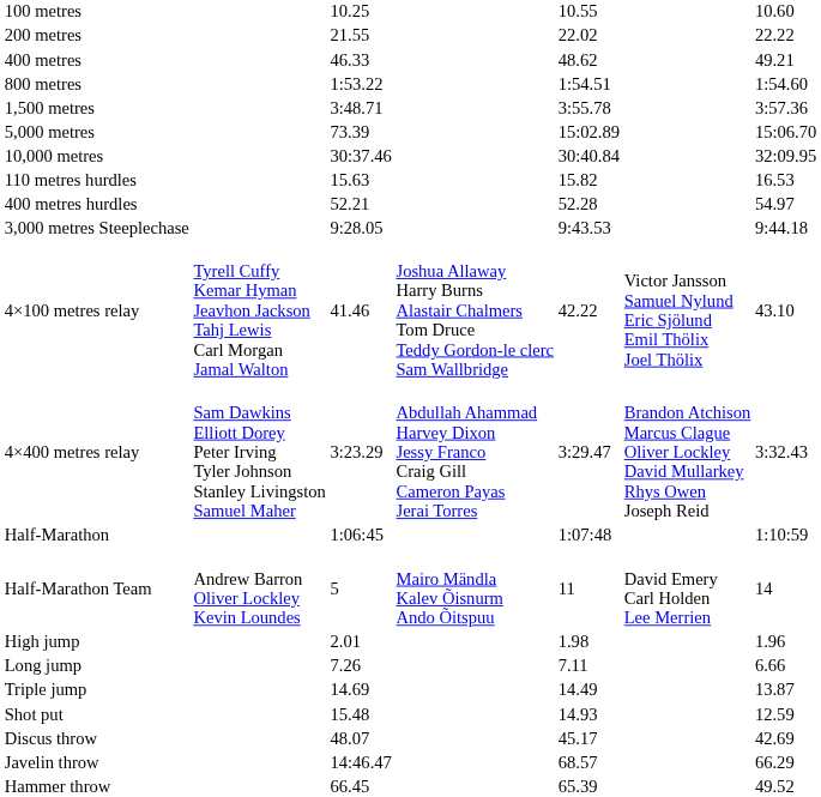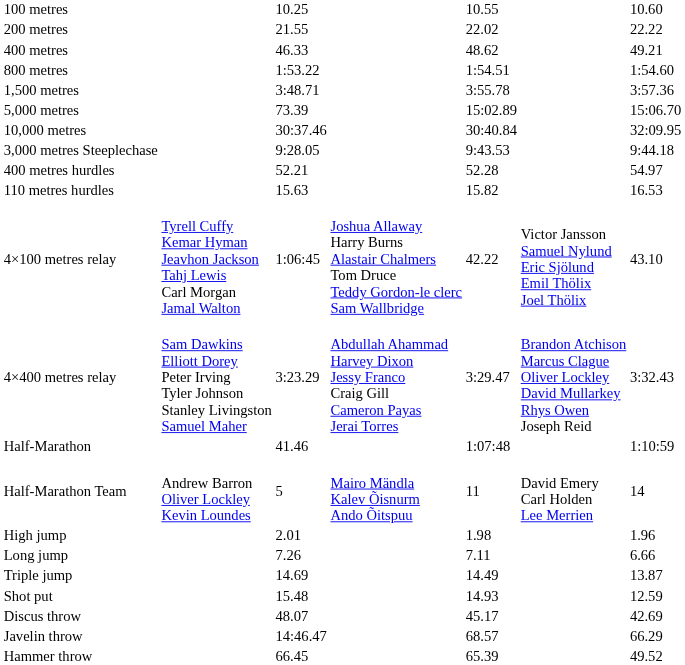 <table>
 <tr>
 <td>100 metres</td>
 <td></td>
 <td>10.25</td>
 <td></td>
 <td>10.55</td>
 <td></td>
 <td>10.60</td>
 </tr>
 <tr>
 <td>200 metres</td>
 <td></td>
 <td>21.55</td>
 <td></td>
 <td>22.02</td>
 <td></td>
 <td>22.22</td>
 </tr>
 <tr>
 <td>400 metres</td>
 <td></td>
 <td>46.33</td>
 <td></td>
 <td>48.62</td>
 <td></td>
 <td>49.21</td>
 </tr>
 <tr>
 <td>800 metres</td>
 <td></td>
 <td>1:53.22</td>
 <td></td>
 <td>1:54.51</td>
 <td></td>
 <td>1:54.60</td>
 </tr>
 <tr>
 <td>1,500 metres</td>
 <td></td>
 <td>3:48.71</td>
 <td></td>
 <td>3:55.78</td>
 <td></td>
 <td>3:57.36</td>
 </tr>
 <tr>
 <td>5,000 metres</td>
 <td></td>
 <td>73.39</td>
 <td></td>
 <td>15:02.89</td>
 <td></td>
 <td>15:06.70</td>
 </tr>
 <tr>
 <td>10,000 metres</td>
 <td></td>
 <td>30:37.46</td>
 <td></td>
 <td>30:40.84</td>
 <td></td>
 <td>32:09.95</td>
 </tr>
 <tr>
-<td>110 metres hurdles</td>
+<td>3,000 metres Steeplechase</td>
 <td></td>
-<td>15.63</td>
+<td>9:28.05</td>
 <td></td>
-<td>15.82</td>
+<td>9:43.53</td>
 <td></td>
-<td>16.53</td>
+<td>9:44.18</td>
 </tr>
 <tr>
 <td>400 metres hurdles</td>
 <td></td>
 <td>52.21</td>
 <td></td>
 <td>52.28</td>
 <td></td>
 <td>54.97</td>
 </tr>
 <tr>
-<td>3,000 metres Steeplechase</td>
+<td>110 metres hurdles</td>
 <td></td>
-<td>9:28.05</td>
+<td>15.63</td>
 <td></td>
-<td>9:43.53</td>
+<td>15.82</td>
 <td></td>
-<td>9:44.18</td>
+<td>16.53</td>
 </tr>
 <tr>
 <td>4×100 metres relay</td>
 <td><br><a href='#'>Tyrell Cuffy</a><br><a href='#'>Kemar Hyman</a><br><a href='#'>Jeavhon Jackson</a><br><a href='#'>Tahj Lewis</a><br>Carl Morgan<br><a href='#'>Jamal Walton</a></td>
-<td>41.46</td>
+<td>1:06:45</td>
 <td><br><a href='#'>Joshua Allaway</a><br>Harry Burns<br><a href='#'>Alastair Chalmers</a><br>Tom Druce<br><a href='#'>Teddy Gordon-le clerc</a><br><a href='#'>Sam Wallbridge</a></td>
 <td>42.22</td>
 <td><br>Victor Jansson<br><a href='#'>Samuel Nylund</a><br><a href='#'>Eric Sjölund</a><br><a href='#'>Emil Thölix</a><br><a href='#'>Joel Thölix</a></td>
 <td>43.10</td>
 </tr>
 <tr>
 <td>4×400 metres relay</td>
 <td><br><a href='#'>Sam Dawkins</a><br><a href='#'>Elliott Dorey</a><br>Peter Irving<br>Tyler Johnson<br>Stanley Livingston<br><a href='#'>Samuel Maher</a></td>
 <td>3:23.29</td>
 <td><br><a href='#'>Abdullah Ahammad</a><br><a href='#'>Harvey Dixon</a><br><a href='#'>Jessy Franco</a><br>Craig Gill<br><a href='#'>Cameron Payas</a><br><a href='#'>Jerai Torres</a></td>
 <td>3:29.47</td>
 <td><br><a href='#'>Brandon Atchison</a><br><a href='#'>Marcus Clague</a><br><a href='#'>Oliver Lockley</a><br><a href='#'>David Mullarkey</a><br><a href='#'>Rhys Owen</a><br>Joseph Reid</td>
 <td>3:32.43</td>
 </tr>
 <tr>
 <td>Half-Marathon</td>
 <td></td>
-<td>1:06:45</td>
+<td>41.46</td>
 <td></td>
 <td>1:07:48</td>
 <td></td>
 <td>1:10:59</td>
 </tr>
 <tr>
 <td>Half-Marathon Team</td>
 <td><br>Andrew Barron<br><a href='#'>Oliver Lockley</a><br><a href='#'>Kevin Loundes</a></td>
 <td>5</td>
 <td><br><a href='#'>Mairo Mändla</a><br><a href='#'>Kalev Õisnurm</a><br><a href='#'>Ando Õitspuu</a></td>
 <td>11</td>
 <td><br>David Emery<br>Carl Holden<br><a href='#'>Lee Merrien</a></td>
 <td>14</td>
 </tr>
 <tr>
 <td>High jump</td>
 <td></td>
 <td>2.01</td>
 <td></td>
 <td>1.98</td>
 <td></td>
 <td>1.96</td>
 </tr>
 <tr>
 <td>Long jump</td>
 <td></td>
 <td>7.26</td>
 <td></td>
 <td>7.11</td>
 <td></td>
 <td>6.66</td>
 </tr>
 <tr>
 <td>Triple jump</td>
 <td></td>
 <td>14.69</td>
 <td></td>
 <td>14.49</td>
 <td></td>
 <td>13.87</td>
 </tr>
 <tr>
 <td>Shot put</td>
 <td></td>
 <td>15.48</td>
 <td></td>
 <td>14.93</td>
 <td></td>
 <td>12.59</td>
 </tr>
 <tr>
 <td>Discus throw</td>
 <td></td>
 <td>48.07</td>
 <td></td>
 <td>45.17</td>
 <td></td>
 <td>42.69</td>
 </tr>
 <tr>
 <td>Javelin throw</td>
 <td></td>
 <td>14:46.47</td>
 <td></td>
 <td>68.57</td>
 <td></td>
 <td>66.29</td>
 </tr>
 <tr>
 <td>Hammer throw</td>
 <td></td>
 <td>66.45</td>
 <td></td>
 <td>65.39</td>
 <td></td>
 <td>49.52</td>
 </tr>
 </table>
